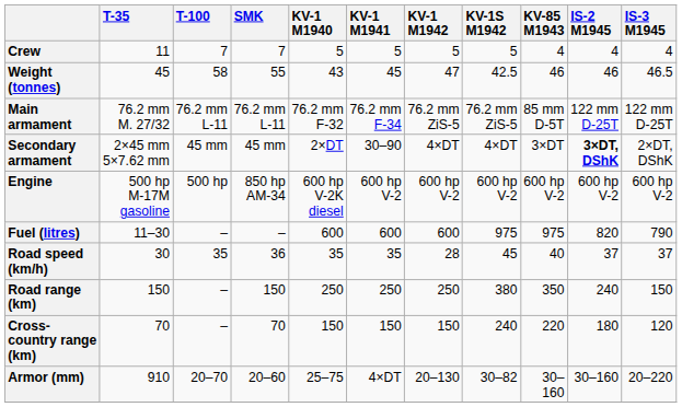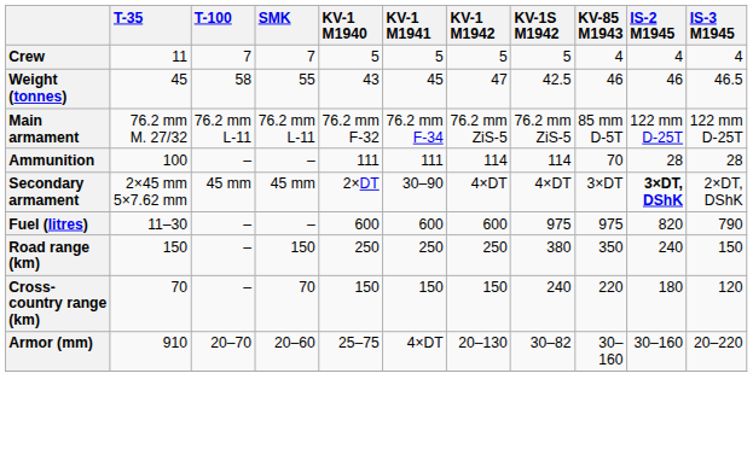 <table class="wikitable" style="text-align:right; font-size:smaller">
 <tr style="vertical-align:top; border-bottom:1px solid #999;">
 <th></th>
 <th style="text-align:left;"><a href='#'>T-35</a></th>
 <th style="text-align:left;"><a href='#'>T-100</a></th>
 <th style="text-align:left;"><a href='#'>SMK</a></th>
 <th style="text-align:left;">KV-1 <br>M1940</th>
 <th style="text-align:left;">KV-1 <br>M1941</th>
 <th style="text-align:left;">KV-1 <br>M1942</th>
 <th style="text-align:left;">KV-1S <br>M1942</th>
 <th style="text-align:left;">KV-85 <br>M1943</th>
 <th style="text-align:left;"><a href='#'>IS-2</a> <br>M1945 </th>
 <th style="text-align:left;"><a href='#'>IS-3</a><br>M1945</th>
 </tr>
 <tr style="vertical-align:top;">
 <th style="text-align:left;">Crew</th>
 <td>11</td>
 <td>7</td>
 <td>7</td>
 <td>5</td>
 <td>5</td>
 <td>5</td>
 <td>5</td>
 <td>4</td>
 <td>4</td>
 <td>4</td>
 </tr>
 <tr style="vertical-align:top;">
 <th style="text-align:left;">Weight (<a href='#'>tonnes</a>)</th>
 <td>45</td>
 <td>58</td>
 <td>55</td>
 <td>43</td>
 <td>45</td>
 <td>47</td>
 <td>42.5</td>
 <td>46</td>
 <td>46</td>
 <td>46.5</td>
 </tr>
 <tr style="vertical-align:top;">
 <th style="text-align:left;">Main armament</th>
 <td>76.2 mm <br>M. 27/32</td>
 <td>76.2 mm <br>L-11</td>
 <td>76.2 mm <br>L-11</td>
 <td>76.2 mm <br>F-32</td>
 <td>76.2 mm <br><a href='#'>F-34</a></td>
 <td>76.2 mm <br>ZiS-5</td>
 <td>76.2 mm <br>ZiS-5</td>
 <td>85 mm <br>D-5T</td>
 <td>122 mm <br><a href='#'>D-25T</a></td>
 <td>122 mm <br>D-25T</td>
 </tr>
 <tr style="vertical-align:top;">
+<th style="text-align:left;">Ammunition</th>
+<td>100</td>
+<td>–</td>
+<td>–</td>
+<td>111</td>
+<td>111</td>
+<td>114</td>
+<td>114</td>
+<td>70</td>
+<td>28</td>
+<td>28</td>
+</tr>
+<tr style="vertical-align:top;">
 <th style="text-align:left;">Secondary armament</th>
 <td>2×45 mm<br>5×7.62 mm</td>
 <td>45 mm</td>
 <td>45 mm</td>
 <td>2×<a href='#'>DT</a></td>
 <td>30–90</td>
 <td>4×DT</td>
 <td>4×DT</td>
 <td>3×DT</td>
 <td><strong>3×DT, <a href='#'>DShK</a></strong></td>
 <td>2×DT, DShK</td>
 </tr>
 <tr style="vertical-align:top;">
-<th style="text-align:left;">Engine</th>
-<td>500 hp <br>M-17M <a href='#'>gasoline</a></td>
-<td>500 hp</td>
-<td>850 hp <br>AM-34</td>
-<td>600 hp <br>V-2K <a href='#'>diesel</a></td>
-<td>600 hp <br>V-2</td>
-<td>600 hp <br>V-2</td>
-<td>600 hp <br>V-2</td>
-<td>600 hp <br>V-2</td>
-<td>600 hp <br>V-2</td>
-<td>600 hp <br>V-2</td>
-</tr>
-<tr style="vertical-align:top;">
 <th style="text-align:left;">Fuel (<a href='#'>litres</a>)</th>
 <td>11–30</td>
 <td>–</td>
 <td>–</td>
 <td>600</td>
 <td>600</td>
 <td>600</td>
 <td>975</td>
 <td>975</td>
 <td>820</td>
 <td>790</td>
-</tr>
-<tr style="vertical-align:top;">
-<th style="text-align:left;">Road speed (km/h)</th>
-<td>30</td>
-<td>35</td>
-<td>36</td>
-<td>35</td>
-<td>35</td>
-<td>28</td>
-<td>45</td>
-<td>40</td>
-<td>37</td>
-<td>37</td>
 </tr>
 <tr style="vertical-align:top;">
 <th style="text-align:left;">Road range (km)</th>
 <td>150</td>
 <td>–</td>
 <td>150</td>
 <td>250</td>
 <td>250</td>
 <td>250</td>
 <td>380</td>
 <td>350</td>
 <td>240</td>
 <td>150</td>
 </tr>
 <tr style="vertical-align:top;">
 <th style="text-align:left;">Cross-country range (km)</th>
 <td>70</td>
 <td>–</td>
 <td>70</td>
 <td>150</td>
 <td>150</td>
 <td>150</td>
 <td>240</td>
 <td>220</td>
 <td>180</td>
 <td>120</td>
 </tr>
 <tr style="vertical-align:top;">
 <th style="text-align:left;">Armor (mm) </th>
 <td>910</td>
 <td>20–70</td>
 <td>20–60</td>
 <td>25–75</td>
 <td>4×DT</td>
 <td>20–130</td>
 <td>30–82</td>
 <td>30–160</td>
 <td>30–160</td>
 <td>20–220</td>
 </tr>
 <tr>
 </tr>
 </table>
